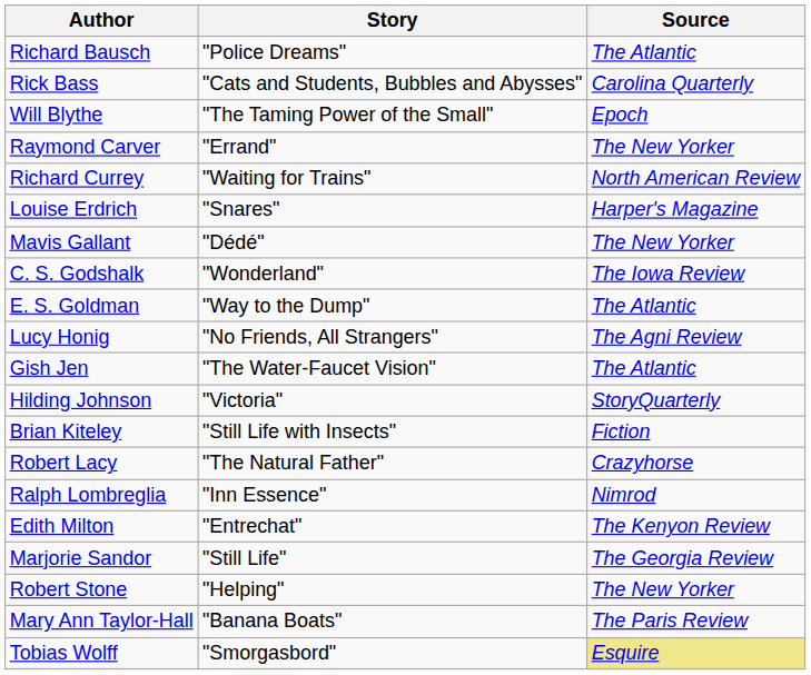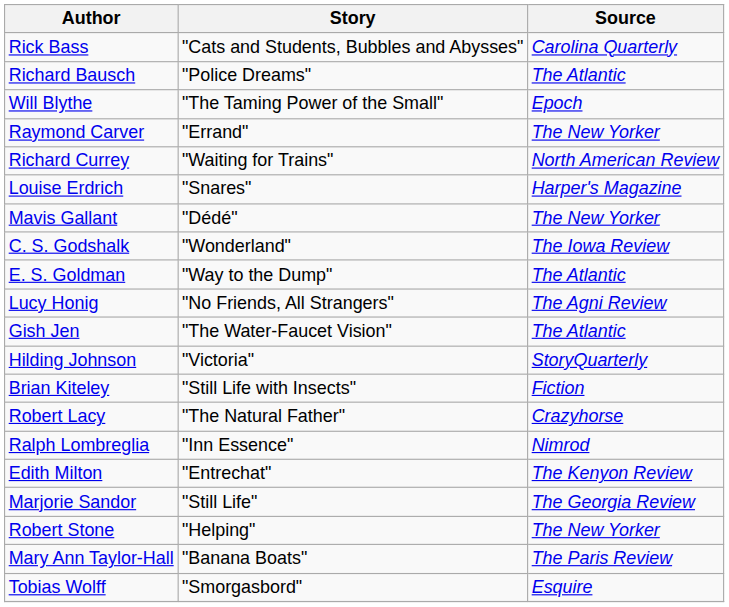 <table class="wikitable">
 <tr>
 <th>Author</th>
 <th>Story</th>
 <th>Source</th>
 </tr>
 <tr>
+<td><a href='#'>Rick Bass</a></td>
+<td>"Cats and Students, Bubbles and Abysses"</td>
+<td><em><a href='#'>Carolina Quarterly</a></em></td>
+</tr>
+<tr>
 <td><a href='#'>Richard Bausch</a></td>
 <td>"Police Dreams"</td>
 <td><em><a href='#'>The Atlantic</a></em></td>
-</tr>
-<tr>
-<td><a href='#'>Rick Bass</a></td>
-<td>"Cats and Students, Bubbles and Abysses"</td>
-<td><em><a href='#'>Carolina Quarterly</a></em></td>
 </tr>
 <tr>
 <td><a href='#'>Will Blythe</a></td>
 <td>"The Taming Power of the Small"</td>
 <td><em><a href='#'>Epoch</a></em></td>
 </tr>
 <tr>
 <td><a href='#'>Raymond Carver</a></td>
 <td>"Errand"</td>
 <td><em><a href='#'>The New Yorker</a></em></td>
 </tr>
 <tr>
 <td><a href='#'>Richard Currey</a></td>
 <td>"Waiting for Trains"</td>
 <td><em><a href='#'>North American Review</a></em></td>
 </tr>
 <tr>
 <td><a href='#'>Louise Erdrich</a></td>
 <td>"Snares"</td>
 <td><em><a href='#'>Harper's Magazine</a></em></td>
 </tr>
 <tr>
 <td><a href='#'>Mavis Gallant</a></td>
 <td>"Dédé"</td>
 <td><em><a href='#'>The New Yorker</a></em></td>
 </tr>
 <tr>
 <td><a href='#'>C. S. Godshalk</a></td>
 <td>"Wonderland"</td>
 <td><em><a href='#'>The Iowa Review</a></em></td>
 </tr>
 <tr>
 <td><a href='#'>E. S. Goldman</a></td>
 <td>"Way to the Dump"</td>
 <td><em><a href='#'>The Atlantic</a></em></td>
 </tr>
 <tr>
 <td><a href='#'>Lucy Honig</a></td>
 <td>"No Friends, All Strangers"</td>
 <td><em><a href='#'>The Agni Review</a></em></td>
 </tr>
 <tr>
 <td><a href='#'>Gish Jen</a></td>
 <td>"The Water-Faucet Vision"</td>
 <td><em><a href='#'>The Atlantic</a></em></td>
 </tr>
 <tr>
 <td><a href='#'>Hilding Johnson</a></td>
 <td>"Victoria"</td>
 <td><em><a href='#'>StoryQuarterly</a></em></td>
 </tr>
 <tr>
 <td><a href='#'>Brian Kiteley</a></td>
 <td>"Still Life with Insects"</td>
 <td><em><a href='#'>Fiction</a></em></td>
 </tr>
 <tr>
 <td><a href='#'>Robert Lacy</a></td>
 <td>"The Natural Father"</td>
 <td><em><a href='#'>Crazyhorse</a></em></td>
 </tr>
 <tr>
 <td><a href='#'>Ralph Lombreglia</a></td>
 <td>"Inn Essence"</td>
 <td><em><a href='#'>Nimrod</a></em></td>
 </tr>
 <tr>
 <td><a href='#'>Edith Milton</a></td>
 <td>"Entrechat"</td>
 <td><em><a href='#'>The Kenyon Review</a></em></td>
 </tr>
 <tr>
 <td><a href='#'>Marjorie Sandor</a></td>
 <td>"Still Life"</td>
 <td><em><a href='#'>The Georgia Review</a></em></td>
 </tr>
 <tr>
 <td><a href='#'>Robert Stone</a></td>
 <td>"Helping"</td>
 <td><em><a href='#'>The New Yorker</a></em></td>
 </tr>
 <tr>
 <td><a href='#'>Mary Ann Taylor-Hall</a></td>
 <td>"Banana Boats"</td>
 <td><em><a href='#'>The Paris Review</a></em></td>
 </tr>
 <tr>
 <td><a href='#'>Tobias Wolff</a></td>
 <td>"Smorgasbord"</td>
-<td style="background: khaki;"><em><a href='#'>Esquire</a></em></td>
+<td><em><a href='#'>Esquire</a></em></td>
 </tr>
 <tr>
 </tr>
 </table>
